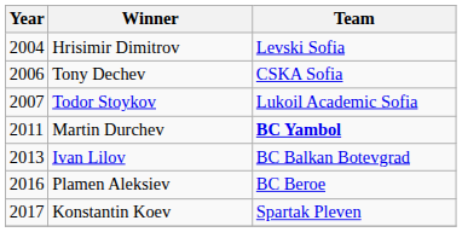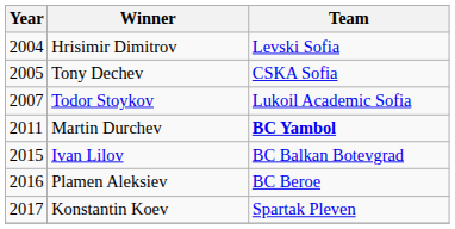 <table class="wikitable">
 <tr>
 <th>Year</th>
 <th width=180>Winner</th>
 <th width=180>Team</th>
 </tr>
 <tr>
 <td>2004</td>
 <td> Hrisimir Dimitrov</td>
 <td><a href='#'>Levski Sofia</a></td>
 </tr>
 <tr>
-<td>2006</td>
+<td>2005</td>
 <td> Tony Dechev</td>
 <td><a href='#'>CSKA Sofia</a></td>
 </tr>
 <tr>
 <td>2007</td>
 <td> <a href='#'>Todor Stoykov</a></td>
 <td><a href='#'>Lukoil Academic Sofia</a></td>
 </tr>
 <tr>
 <td>2011</td>
 <td> Martin Durchev</td>
 <td><strong><a href='#'>BC Yambol</a></strong></td>
 </tr>
 <tr>
-<td>2013</td>
+<td>2015</td>
 <td> <a href='#'>Ivan Lilov</a></td>
 <td><a href='#'>BC Balkan Botevgrad</a></td>
 </tr>
 <tr>
 <td>2016</td>
 <td> Plamen Aleksiev</td>
 <td><a href='#'>BC Beroe</a></td>
 </tr>
 <tr>
 <td>2017</td>
 <td> Konstantin Koev</td>
 <td><a href='#'>Spartak Pleven</a></td>
 </tr>
 <tr>
 </tr>
 </table>
